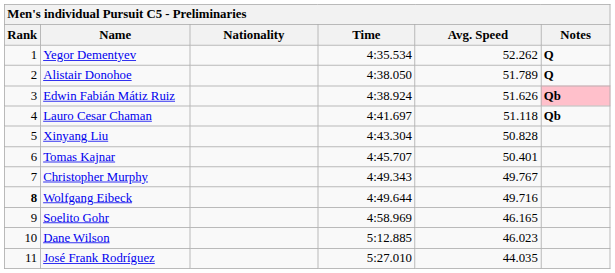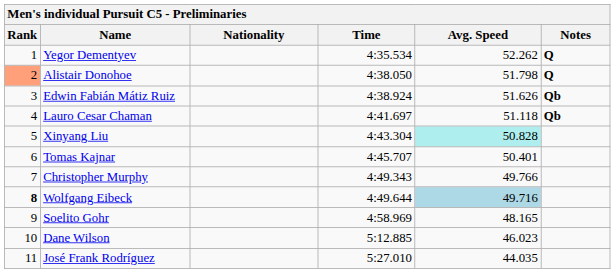 <table class="wikitable sortable" style="text-align:left" width="60%">
 <tr>
 <th colspan="7" style="text-align:left"><strong> Men's individual Pursuit C5</strong> - <strong>Preliminaries</strong></th>
 </tr>
 <tr>
 <th width=20>Rank</th>
 <th width=180>Name</th>
 <th>Nationality</th>
 <th>Time</th>
 <th>Avg. Speed</th>
 <th>Notes</th>
 </tr>
 <tr>
 <td align=right>1</td>
 <td><a href='#'>Yegor Dementyev</a></td>
 <td></td>
 <td align=right>4:35.534</td>
 <td align=right>52.262</td>
 <td><strong>Q</strong></td>
 </tr>
 <tr>
-<td align=right>2</td>
+<td align=right style="background: lightsalmon;">2</td>
 <td><a href='#'>Alistair Donohoe</a></td>
 <td></td>
 <td align=right>4:38.050</td>
-<td align=right>51.789</td>
+<td align=right>51.798</td>
 <td><strong>Q</strong></td>
 </tr>
 <tr>
 <td align=right>3</td>
 <td><a href='#'>Edwin Fabián Mátiz Ruiz</a></td>
 <td></td>
 <td align=right>4:38.924</td>
 <td align=right>51.626</td>
-<td style="background: pink;"><strong>Qb</strong></td>
+<td><strong>Qb</strong></td>
 </tr>
 <tr>
 <td align=right>4</td>
 <td><a href='#'>Lauro Cesar Chaman</a></td>
 <td></td>
 <td align=right>4:41.697</td>
 <td align=right>51.118</td>
 <td><strong>Qb</strong></td>
 </tr>
 <tr>
 <td align=right>5</td>
 <td><a href='#'>Xinyang Liu</a></td>
 <td></td>
 <td align=right>4:43.304</td>
-<td align=right>50.828</td>
+<td align=right style="background: paleturquoise;">50.828</td>
 <td></td>
 </tr>
 <tr>
 <td align=right>6</td>
 <td><a href='#'>Tomas Kajnar</a></td>
 <td></td>
 <td align=right>4:45.707</td>
 <td align=right>50.401</td>
 <td></td>
 </tr>
 <tr>
 <td align=right>7</td>
 <td><a href='#'>Christopher Murphy</a></td>
 <td></td>
 <td align=right>4:49.343</td>
-<td align=right>49.767</td>
+<td align=right>49.766</td>
 <td></td>
 </tr>
 <tr>
 <td align=right><strong>8</strong></td>
 <td><a href='#'>Wolfgang Eibeck</a></td>
 <td></td>
 <td align=right>4:49.644</td>
-<td align=right>49.716</td>
+<td align=right style="background: lightblue;">49.716</td>
 <td></td>
 </tr>
 <tr>
 <td align=right>9</td>
 <td><a href='#'>Soelito Gohr</a></td>
 <td></td>
 <td align=right>4:58.969</td>
-<td align=right>46.165</td>
+<td align=right>48.165</td>
 <td></td>
 </tr>
 <tr>
 <td align=right>10</td>
 <td><a href='#'>Dane Wilson</a></td>
 <td></td>
 <td align=right>5:12.885</td>
 <td align=right>46.023</td>
 <td></td>
 </tr>
 <tr>
 <td align=right>11</td>
 <td><a href='#'>José Frank Rodríguez</a></td>
 <td></td>
 <td align=right>5:27.010</td>
 <td align=right>44.035</td>
 <td></td>
 </tr>
 </table>
